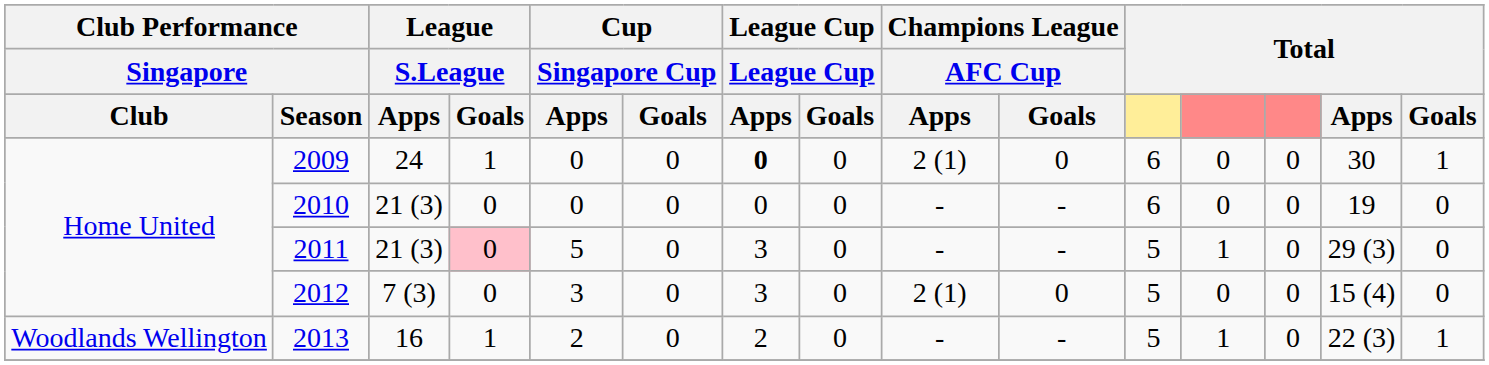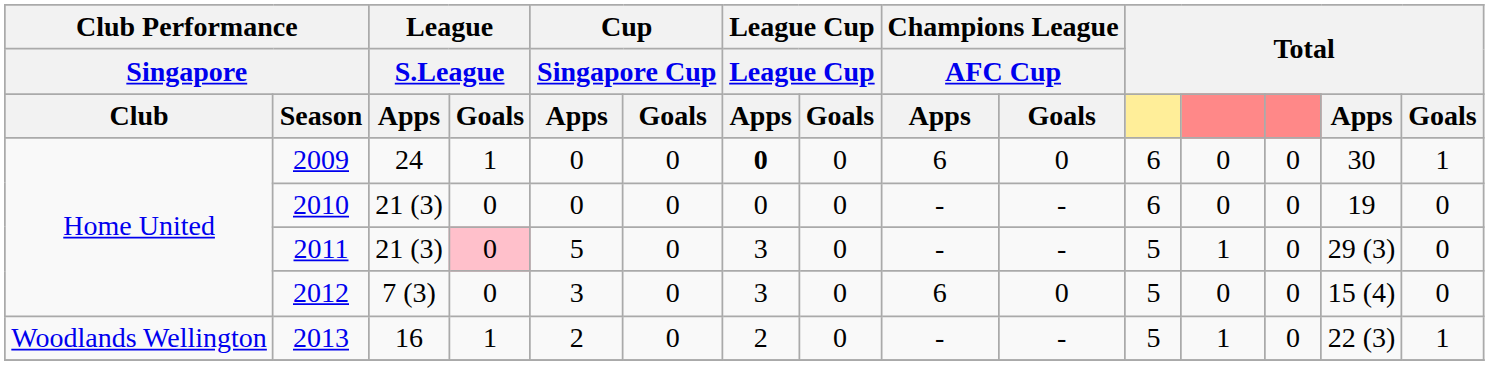 <table class="wikitable" style="text-align:center;">
 <tr>
 <th colspan="2">Club Performance</th>
 <th colspan="2">League</th>
 <th colspan="2">Cup</th>
 <th colspan="2">League Cup</th>
 <th colspan="2">Champions League</th>
 <th colspan="5" rowspan="2">Total</th>
 </tr>
 <tr>
 <th colspan="2"><a href='#'>Singapore</a></th>
 <th colspan="2"><a href='#'>S.League</a></th>
 <th colspan="2"><a href='#'>Singapore Cup</a></th>
 <th colspan="2"><a href='#'>League Cup</a></th>
 <th colspan="2"><a href='#'>AFC Cup</a></th>
 </tr>
 <tr>
 <th>Club</th>
 <th>Season</th>
 <th>Apps</th>
 <th>Goals</th>
 <th>Apps</th>
 <th>Goals</th>
 <th>Apps</th>
 <th>Goals</th>
 <th>Apps</th>
 <th>Goals</th>
 <th style="width:25px; background:#fe9;"></th>
 <th style="width:40px; background:#ff8888;"></th>
 <th style="width:25px; background:#ff8888;"></th>
 <th>Apps</th>
 <th>Goals</th>
 </tr>
 <tr>
 <td rowspan="4"><a href='#'>Home United</a></td>
 <td><a href='#'>2009</a></td>
 <td>24</td>
 <td>1</td>
 <td>0</td>
 <td>0</td>
 <td><strong>0</strong></td>
 <td>0</td>
-<td>2 (1)</td>
+<td>6</td>
 <td>0</td>
 <td>6</td>
 <td>0</td>
 <td>0</td>
 <td>30</td>
 <td>1</td>
 </tr>
 <tr>
 <td><a href='#'>2010</a></td>
 <td>21 (3)</td>
 <td>0</td>
 <td>0</td>
 <td>0</td>
 <td>0</td>
 <td>0</td>
 <td>-</td>
 <td>-</td>
 <td>6</td>
 <td>0</td>
 <td>0</td>
 <td>19</td>
 <td>0</td>
 </tr>
 <tr>
 <td><a href='#'>2011</a></td>
 <td>21 (3)</td>
 <td style="background: pink;">0</td>
 <td>5</td>
 <td>0</td>
 <td>3</td>
 <td>0</td>
 <td>-</td>
 <td>-</td>
 <td>5</td>
 <td>1</td>
 <td>0</td>
 <td>29 (3)</td>
 <td>0</td>
 </tr>
 <tr>
 <td><a href='#'>2012</a></td>
 <td>7 (3)</td>
 <td>0</td>
 <td>3</td>
 <td>0</td>
 <td>3</td>
 <td>0</td>
-<td>2 (1)</td>
+<td>6</td>
 <td>0</td>
 <td>5</td>
 <td>0</td>
 <td>0</td>
 <td>15 (4)</td>
 <td>0</td>
 </tr>
 <tr>
 <td rowspan="1"><a href='#'>Woodlands Wellington</a></td>
 <td><a href='#'>2013</a></td>
 <td>16</td>
 <td>1</td>
 <td>2</td>
 <td>0</td>
 <td>2</td>
 <td>0</td>
 <td>-</td>
 <td>-</td>
 <td>5</td>
 <td>1</td>
 <td>0</td>
 <td>22 (3)</td>
 <td>1</td>
 </tr>
 <tr>
 </tr>
 </table>
